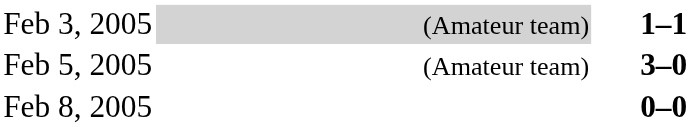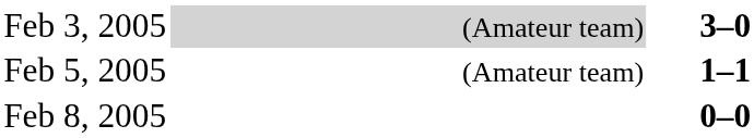 <table width=100% cellspacing=1>
 <tr>
 <th width=120></th>
 <th width=220></th>
 <th width=70></th>
 <th width=220></th>
 <th></th>
 </tr>
 <tr>
 <td align=right>Feb 3, 2005</td>
 <td align=right style="background: lightgrey;"><small>(Amateur team)</small> <strong></strong></td>
-<td align=center><strong>1–1</strong></td>
+<td align=center><strong>3–0</strong></td>
 <td><strong></strong></td>
 </tr>
 <tr>
 <td align=right>Feb 5, 2005</td>
 <td align=right><small>(Amateur team)</small> <strong></strong></td>
-<td align=center><strong>3–0</strong></td>
+<td align=center><strong>1–1</strong></td>
 <td><strong></strong></td>
 </tr>
 <tr>
 <td align=right>Feb 8, 2005</td>
 <td align=right><strong></strong></td>
 <td align=center><strong>0–0</strong></td>
 <td><strong></strong></td>
 </tr>
 </table>
